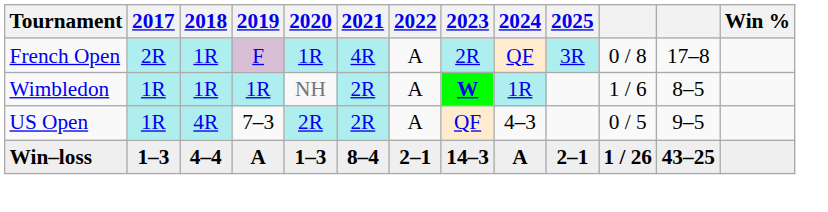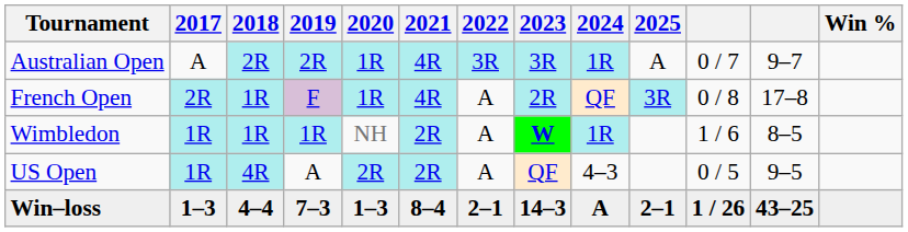 <table class=wikitable style=text-align:center>
 <tr>
 <th>Tournament</th>
 <th><a href='#'>2017</a></th>
 <th><a href='#'>2018</a></th>
 <th><a href='#'>2019</a></th>
 <th><a href='#'>2020</a></th>
 <th><a href='#'>2021</a></th>
 <th><a href='#'>2022</a></th>
 <th><a href='#'>2023</a></th>
 <th><a href='#'>2024</a></th>
 <th><a href='#'>2025</a></th>
 <th></th>
 <th></th>
 <th>Win %</th>
+</tr>
+<tr>
+<td style=text-align:left><a href='#'>Australian Open</a></td>
+<td>A</td>
+<td bgcolor=afeeee><a href='#'>2R</a></td>
+<td bgcolor=afeeee><a href='#'>2R</a></td>
+<td bgcolor=afeeee><a href='#'>1R</a></td>
+<td bgcolor=afeeee><a href='#'>4R</a></td>
+<td bgcolor=afeeee><a href='#'>3R</a></td>
+<td bgcolor=afeeee><a href='#'>3R</a></td>
+<td bgcolor=afeeee><a href='#'>1R</a></td>
+<td>A</td>
+<td>0 / 7</td>
+<td>9–7</td>
+<td></td>
 </tr>
 <tr>
 <td style=text-align:left><a href='#'>French Open</a></td>
 <td bgcolor=afeeee><a href='#'>2R</a></td>
 <td bgcolor=afeeee><a href='#'>1R</a></td>
 <td bgcolor=thistle><a href='#'>F</a></td>
 <td bgcolor=afeeee><a href='#'>1R</a></td>
 <td bgcolor=afeeee><a href='#'>4R</a></td>
 <td>A</td>
 <td bgcolor=afeeee><a href='#'>2R</a></td>
 <td bgcolor=ffebcd><a href='#'>QF</a></td>
 <td bgcolor=afeeee><a href='#'>3R</a></td>
 <td>0 / 8</td>
 <td>17–8</td>
 <td></td>
 </tr>
 <tr>
 <td style=text-align:left><a href='#'>Wimbledon</a></td>
 <td bgcolor=afeeee><a href='#'>1R</a></td>
 <td bgcolor=afeeee><a href='#'>1R</a></td>
 <td bgcolor=afeeee><a href='#'>1R</a></td>
 <td style=color:#767676>NH</td>
 <td bgcolor=afeeee><a href='#'>2R</a></td>
 <td>A</td>
 <td bgcolor=lime><a href='#'><strong>W</strong></a></td>
 <td bgcolor=afeeee><a href='#'>1R</a></td>
 <td></td>
 <td>1 / 6</td>
 <td>8–5</td>
 <td></td>
 </tr>
 <tr>
 <td style=text-align:left><a href='#'>US Open</a></td>
 <td bgcolor=afeeee><a href='#'>1R</a></td>
 <td bgcolor=afeeee><a href='#'>4R</a></td>
-<td>7–3</td>
+<td>A</td>
 <td bgcolor=afeeee><a href='#'>2R</a></td>
 <td bgcolor=afeeee><a href='#'>2R</a></td>
 <td>A</td>
 <td bgcolor=ffebcd><a href='#'>QF</a></td>
 <td>4–3</td>
 <td></td>
 <td>0 / 5</td>
 <td>9–5</td>
 <td></td>
 </tr>
 <tr style=font-weight:bold;background:#efefef>
 <td style=text-align:left>Win–loss</td>
 <td>1–3</td>
 <td>4–4</td>
-<td>A</td>
+<td>7–3</td>
 <td>1–3</td>
 <td>8–4</td>
 <td>2–1</td>
 <td>14–3</td>
 <td>A</td>
 <td>2–1</td>
 <td>1 / 26</td>
 <td>43–25</td>
 <td></td>
 </tr>
 </table>
